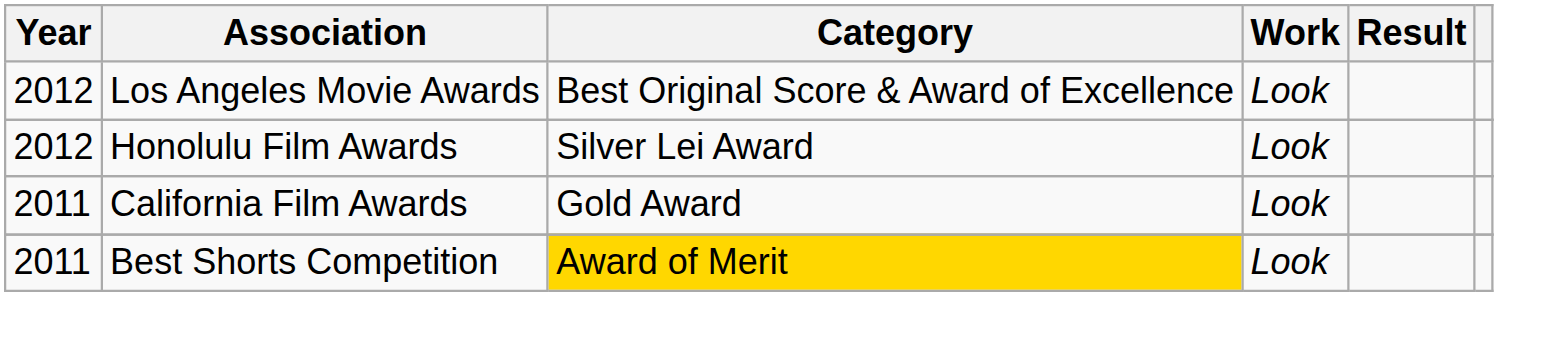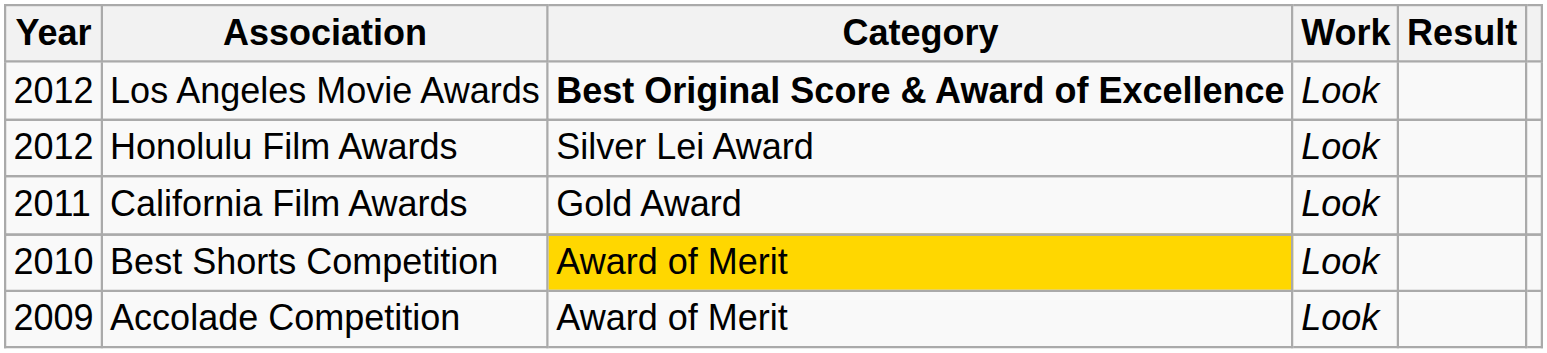 <table class="wikitable sortable">
 <tr>
 <th scope="col">Year</th>
 <th scope="col">Association</th>
 <th scope="col">Category</th>
 <th scope="col">Work</th>
 <th scope="col">Result</th>
 <th scope="col" class="unsortable"></th>
 </tr>
 <tr>
 <td>2012</td>
 <td>Los Angeles Movie Awards</td>
-<td>Best Original Score & Award of Excellence</td>
+<td><strong>Best Original Score & Award of Excellence</strong></td>
 <td><em>Look</em></td>
 <td></td>
 <td style="text-align:center;"></td>
 </tr>
 <tr>
 </tr>
 <tr>
 <td>2012</td>
 <td>Honolulu Film Awards</td>
 <td>Silver Lei Award</td>
 <td><em>Look</em></td>
 <td></td>
 <td style="text-align:center;"></td>
 </tr>
 <tr>
 </tr>
 <tr>
 <td>2011</td>
 <td>California Film Awards</td>
 <td>Gold Award</td>
 <td><em>Look</em></td>
 <td></td>
 <td style="text-align:center;"></td>
 </tr>
 <tr>
 </tr>
 <tr>
-<td>2011</td>
+<td>2010</td>
 <td>Best Shorts Competition</td>
 <td style="background: gold;">Award of Merit</td>
 <td><em>Look</em></td>
 <td></td>
 <td style="text-align:center;"></td>
 </tr>
+<tr>
+<td>2009</td>
+<td>Accolade Competition</td>
+<td>Award of Merit</td>
+<td><em>Look</em></td>
+<td></td>
+<td style="text-align:center;"></td>
+</tr>
 </table>
